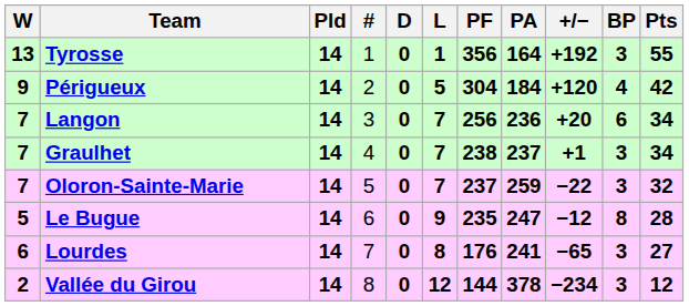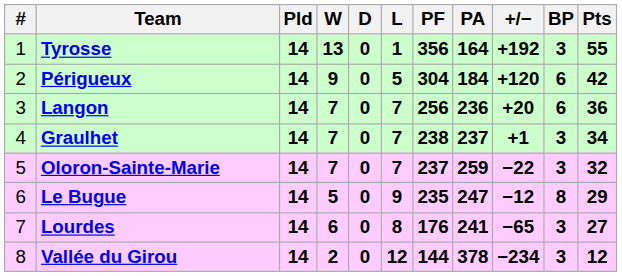 <table class="wikitable" style="text-align: center;">
 <tr>
-<th width="20">W</th>
+<th width="20">#</th>
 <th width="200">Team</th>
 <th width="20">Pld</th>
-<th width="20">#</th>
+<th width="20">W</th>
 <th width="20">D</th>
 <th width="20">L</th>
 <th width="20">PF</th>
 <th width="20">PA</th>
 <th width="25">+/−</th>
 <th width="20">BP</th>
 <th width="20">Pts</th>
 </tr>
 <tr bgcolor=#ccffcc align=center>
-<td><strong>13</strong></td>
+<td>1</td>
 <td align=left><strong><a href='#'>Tyrosse</a></strong></td>
 <td><strong>14</strong></td>
-<td>1</td>
+<td><strong>13</strong></td>
 <td><strong>0</strong></td>
 <td><strong>1</strong></td>
 <td><strong>356</strong></td>
 <td><strong>164</strong></td>
 <td><strong>+192</strong></td>
 <td><strong>3</strong></td>
 <td><strong>55</strong></td>
 </tr>
 <tr bgcolor=#ccffcc align=center>
-<td><strong>9</strong></td>
+<td>2</td>
 <td align=left><strong><a href='#'>Périgueux</a></strong></td>
 <td><strong>14</strong></td>
-<td>2</td>
+<td><strong>9</strong></td>
 <td><strong>0</strong></td>
 <td><strong>5</strong></td>
 <td><strong>304</strong></td>
 <td><strong>184</strong></td>
 <td><strong>+120</strong></td>
-<td><strong>4</strong></td>
+<td><strong>6</strong></td>
 <td><strong>42</strong></td>
 </tr>
 <tr bgcolor=#ccffcc align=center>
-<td><strong>7</strong></td>
+<td>3</td>
 <td align=left><strong><a href='#'>Langon</a></strong></td>
 <td><strong>14</strong></td>
-<td>3</td>
+<td><strong>7</strong></td>
 <td><strong>0</strong></td>
 <td><strong>7</strong></td>
 <td><strong>256</strong></td>
 <td><strong>236</strong></td>
 <td><strong>+20</strong></td>
 <td><strong>6</strong></td>
-<td><strong>34</strong></td>
+<td><strong>36</strong></td>
 </tr>
 <tr bgcolor=#ccffcc align=center>
-<td><strong>7</strong></td>
+<td>4</td>
 <td align=left><strong><a href='#'>Graulhet</a></strong></td>
 <td><strong>14</strong></td>
-<td>4</td>
+<td><strong>7</strong></td>
 <td><strong>0</strong></td>
 <td><strong>7</strong></td>
 <td><strong>238</strong></td>
 <td><strong>237</strong></td>
 <td><strong>+1</strong></td>
 <td><strong>3</strong></td>
 <td><strong>34</strong></td>
 </tr>
 <tr bgcolor=#ffccff align=center>
-<td><strong>7</strong></td>
+<td>5</td>
 <td align=left><strong><a href='#'>Oloron-Sainte-Marie</a></strong></td>
 <td><strong>14</strong></td>
-<td>5</td>
+<td><strong>7</strong></td>
 <td><strong>0</strong></td>
 <td><strong>7</strong></td>
 <td><strong>237</strong></td>
 <td><strong>259</strong></td>
 <td><strong>−22</strong></td>
 <td><strong>3</strong></td>
 <td><strong>32</strong></td>
 </tr>
 <tr bgcolor=#ffccff align=center>
-<td><strong>5</strong></td>
+<td>6</td>
 <td align=left><strong><a href='#'>Le Bugue</a></strong></td>
 <td><strong>14</strong></td>
-<td>6</td>
+<td><strong>5</strong></td>
 <td><strong>0</strong></td>
 <td><strong>9</strong></td>
 <td><strong>235</strong></td>
 <td><strong>247</strong></td>
 <td><strong>−12</strong></td>
 <td><strong>8</strong></td>
-<td><strong>28</strong></td>
+<td><strong>29</strong></td>
 </tr>
 <tr bgcolor=#ffccff align=center>
-<td><strong>6</strong></td>
+<td>7</td>
 <td align=left><strong><a href='#'>Lourdes</a></strong></td>
 <td><strong>14</strong></td>
-<td>7</td>
+<td><strong>6</strong></td>
 <td><strong>0</strong></td>
 <td><strong>8</strong></td>
 <td><strong>176</strong></td>
 <td><strong>241</strong></td>
 <td><strong>−65</strong></td>
 <td><strong>3</strong></td>
 <td><strong>27</strong></td>
 </tr>
 <tr bgcolor=#ffccff align=center>
-<td><strong>2</strong></td>
+<td>8</td>
 <td align=left><strong><a href='#'>Vallée du Girou</a></strong></td>
 <td><strong>14</strong></td>
-<td>8</td>
+<td><strong>2</strong></td>
 <td><strong>0</strong></td>
 <td><strong>12</strong></td>
 <td><strong>144</strong></td>
 <td><strong>378</strong></td>
 <td><strong>−234</strong></td>
 <td><strong>3</strong></td>
 <td><strong>12</strong></td>
 </tr>
 </table>
